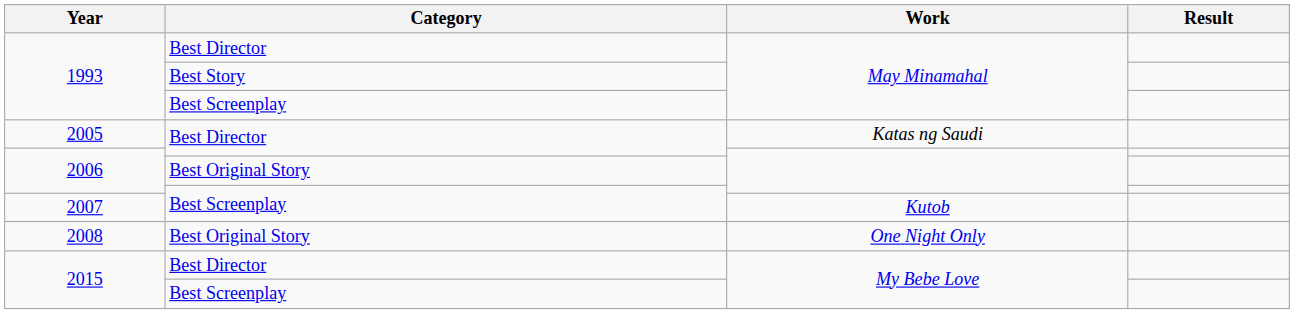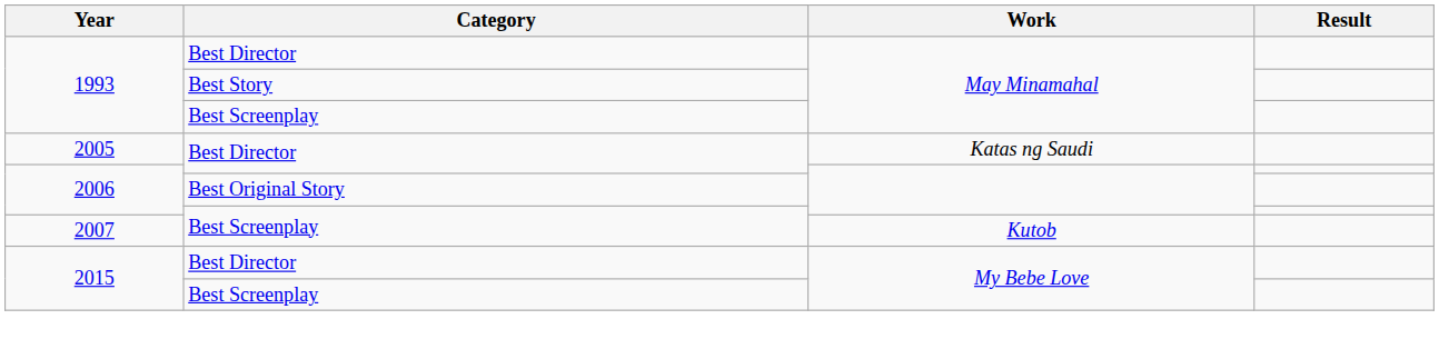 <table | width="90%" class="wikitable sortable">
 <tr>
 <th width="10%">Year</th>
 <th width="35%">Category</th>
 <th width="25%">Work</th>
 <th width="10%">Result</th>
 </tr>
 <tr>
 <td rowspan="3" align="center"><a href='#'>1993</a></td>
 <td align="left"><a href='#'>Best Director</a></td>
 <td align="center" rowspan="3"><em><a href='#'>May Minamahal</a></em></td>
 <td></td>
 </tr>
 <tr>
 <td align="left"><a href='#'>Best Story</a></td>
 <td></td>
 </tr>
 <tr>
 <td align="left"><a href='#'>Best Screenplay</a></td>
 <td></td>
 </tr>
 <tr>
 <td align="center"><a href='#'>2005</a></td>
 <td rowspan="2"><a href='#'>Best Director</a></td>
 <td align=center><em>Katas ng Saudi</em></td>
 <td></td>
 </tr>
 <tr>
 <td rowspan="3" align="center"><a href='#'>2006</a></td>
 <td align=center rowspan="3"></td>
 <td></td>
 </tr>
 <tr>
 <td><a href='#'>Best Original Story</a></td>
 <td></td>
 </tr>
 <tr>
 <td rowspan="2" align="left"><a href='#'>Best Screenplay</a></td>
 <td></td>
 </tr>
 <tr>
 <td align="center"><a href='#'>2007</a></td>
 <td align=center><em><a href='#'>Kutob</a></em></td>
 <td></td>
 </tr>
 <tr>
-<td align="center"><a href='#'>2008</a></td>
-<td align="left"><a href='#'>Best Original Story</a></td>
-<td align=center><em><a href='#'>One Night Only</a></em></td>
-<td></td>
-</tr>
-<tr>
 <td rowspan="2" align="center"><a href='#'>2015</a></td>
 <td><a href='#'>Best Director</a></td>
 <td rowspan=2 align=center><em><a href='#'>My Bebe Love</a></em></td>
 <td></td>
 </tr>
 <tr>
 <td><a href='#'>Best Screenplay</a></td>
 <td></td>
 </tr>
 </table>
